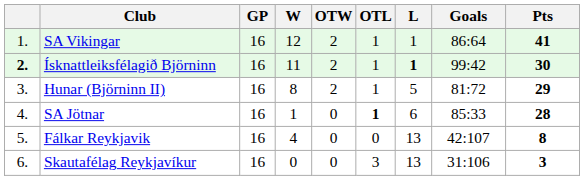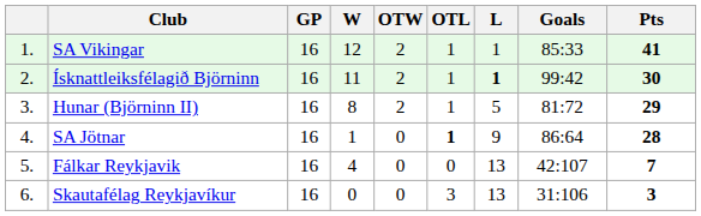 <table class="wikitable">
 <tr>
 <th width="30"></th>
 <th width="200">Club</th>
 <th width="30">GP</th>
 <th width="30">W</th>
 <th width="30">OTW</th>
 <th width="30">OTL</th>
 <th width="30">L</th>
 <th width="70">Goals</th>
 <th width="70">Pts</th>
 </tr>
 <tr bgcolor="#e6fae6" align="center">
 <td>1.</td>
 <td align="left"><a href='#'>SA Vikingar</a></td>
 <td>16</td>
 <td>12</td>
 <td>2</td>
 <td>1</td>
 <td>1</td>
-<td>86:64</td>
+<td>85:33</td>
 <td><strong>41</strong></td>
 </tr>
 <tr bgcolor="#e6fae6" align="center">
-<td><strong>2.</strong></td>
+<td>2.</td>
 <td align="left"><a href='#'>Ísknattleiksfélagið Björninn</a></td>
 <td>16</td>
 <td>11</td>
 <td>2</td>
 <td>1</td>
 <td><strong>1</strong></td>
 <td>99:42</td>
 <td><strong>30</strong></td>
 </tr>
 <tr bgcolor="#FFFFFF" align="center">
 <td>3.</td>
 <td align="left"><a href='#'>Hunar (Björninn II)</a></td>
 <td>16</td>
 <td>8</td>
 <td>2</td>
 <td>1</td>
 <td>5</td>
 <td>81:72</td>
 <td><strong>29</strong></td>
 </tr>
 <tr bgcolor="#FFFFFF" align="center">
 <td>4.</td>
 <td align="left"><a href='#'>SA Jötnar</a></td>
 <td>16</td>
 <td>1</td>
 <td>0</td>
 <td><strong>1</strong></td>
-<td>6</td>
-<td>85:33</td>
+<td>9</td>
+<td>86:64</td>
 <td><strong>28</strong></td>
 </tr>
 <tr bgcolor="#FFFFFF" align="center">
 <td>5.</td>
 <td align="left"><a href='#'>Fálkar Reykjavik</a></td>
 <td>16</td>
 <td>4</td>
 <td>0</td>
 <td>0</td>
 <td>13</td>
 <td>42:107</td>
-<td><strong>8</strong></td>
+<td><strong>7</strong></td>
 </tr>
 <tr bgcolor="#FFFFFF" align="center">
 <td>6.</td>
 <td align="left"><a href='#'>Skautafélag Reykjavíkur</a></td>
 <td>16</td>
 <td>0</td>
 <td>0</td>
 <td>3</td>
 <td>13</td>
 <td>31:106</td>
 <td><strong>3</strong></td>
 </tr>
 </table>
